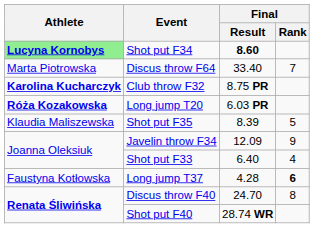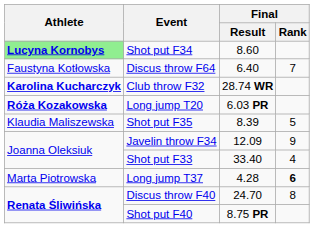 <table class=wikitable style="font-size:90%">
 <tr>
 <th rowspan="2">Athlete</th>
 <th rowspan="2">Event</th>
 <th colspan="3">Final</th>
 </tr>
 <tr>
 <th>Result</th>
 <th>Rank</th>
 </tr>
 <tr align=center>
 <td align=left style="background: lightgreen;"><strong><a href='#'>Lucyna Kornobys</a></strong></td>
 <td align=left><a href='#'>Shot put F34</a></td>
-<td><strong>8.60</strong></td>
+<td>8.60</td>
 <td></td>
 </tr>
 <tr align=center>
-<td align=left><a href='#'>Marta Piotrowska</a></td>
+<td align=left><a href='#'>Faustyna Kotłowska</a></td>
 <td align=left><a href='#'>Discus throw F64</a></td>
-<td>33.40</td>
+<td>6.40</td>
 <td>7</td>
 </tr>
 <tr align=center>
 <td align=left><strong><a href='#'>Karolina Kucharczyk</a></strong></td>
 <td align=left><a href='#'>Club throw F32</a></td>
-<td>8.75 <strong>PR</strong></td>
+<td>28.74 <strong>WR</strong></td>
 <td></td>
 </tr>
 <tr align=center>
 <td align=left><strong><a href='#'>Róża Kozakowska</a></strong></td>
 <td align=left><a href='#'>Long jump T20</a></td>
 <td>6.03 <strong>PR</strong></td>
 <td></td>
 </tr>
 <tr align=center>
 <td align=left><a href='#'>Klaudia Maliszewska</a></td>
 <td align=left><a href='#'>Shot put F35</a></td>
 <td>8.39</td>
 <td>5</td>
 </tr>
 <tr align=center>
 <td align=left rowspan=2><a href='#'>Joanna Oleksiuk</a></td>
 <td align=left><a href='#'>Javelin throw F34</a></td>
 <td>12.09</td>
 <td>9</td>
 </tr>
 <tr align=center>
 <td align=left><a href='#'>Shot put F33</a></td>
-<td>6.40</td>
+<td>33.40</td>
 <td>4</td>
 </tr>
 <tr align=center>
-<td align=left><a href='#'>Faustyna Kotłowska</a></td>
+<td align=left><a href='#'>Marta Piotrowska</a></td>
 <td align=left><a href='#'>Long jump T37</a></td>
 <td>4.28</td>
 <td><strong>6</strong></td>
 </tr>
 <tr align=center>
 <td align=left rowspan=2><strong><a href='#'>Renata Śliwińska</a></strong></td>
 <td align=left><a href='#'>Discus throw F40</a></td>
 <td>24.70</td>
 <td>8</td>
 </tr>
 <tr align=center>
 <td align=left><a href='#'>Shot put F40</a></td>
-<td>28.74 <strong>WR</strong></td>
+<td>8.75 <strong>PR</strong></td>
 <td></td>
 </tr>
 </table>
